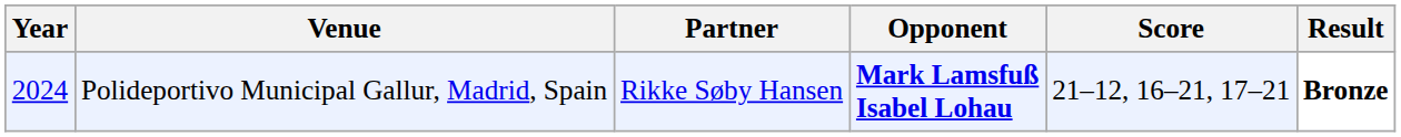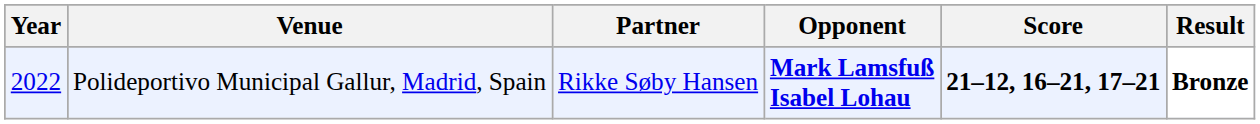 <table class="sortable wikitable" style="font-size: 90%;">
 <tr>
 <th>Year</th>
 <th>Venue</th>
 <th>Partner</th>
 <th>Opponent</th>
 <th>Score</th>
 <th>Result</th>
 </tr>
 <tr style="background:#ECF2FF">
-<td align="center"><a href='#'>2024</a></td>
+<td align="center"><a href='#'>2022</a></td>
 <td align="left">Polideportivo Municipal Gallur, <a href='#'>Madrid</a>, Spain</td>
 <td align="left"> <a href='#'>Rikke Søby Hansen</a></td>
 <td align="left"><strong> <a href='#'>Mark Lamsfuß</a><br> <a href='#'>Isabel Lohau</a></strong></td>
-<td align="left">21–12, 16–21, 17–21</td>
+<td align="left"><strong>21–12, 16–21, 17–21</strong></td>
 <td style="text-align:left; background:white"> <strong>Bronze</strong></td>
 </tr>
 </table>
